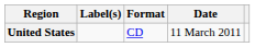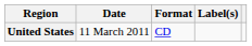 <table class="wikitable plainrowheaders">
 <tr>
 <th scope="col">Region</th>
+<th scope="col">Date</th>
+<th scope="col">Format</th>
 <th scope="col">Label(s)</th>
-<th scope="col">Format</th>
-<th scope="col">Date</th>
 <th scope="col"></th>
 </tr>
 <tr>
 <th scope="row">United States</th>
+<td>11 March 2011</td>
+<td><a href='#'>CD</a></td>
 <td></td>
-<td><a href='#'>CD</a></td>
-<td>11 March 2011</td>
 <td style="text-align:center;"></td>
 </tr>
 </table>
